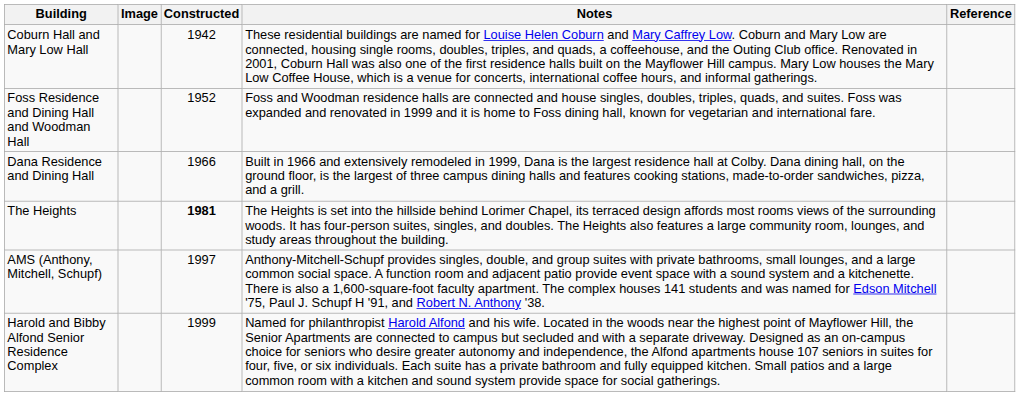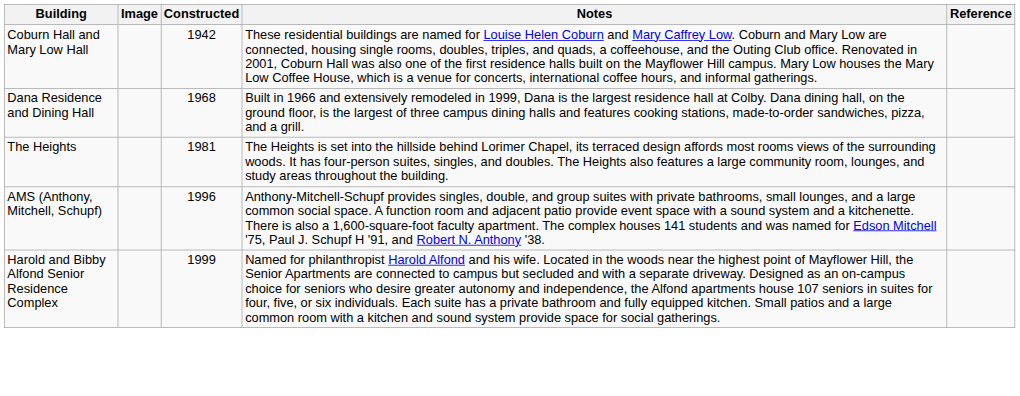 <table class="wikitable sortable" style="width:100%">
 <tr>
 <th style="width:*;">Building</th>
 <th style="width:*;" class="unsortable">Image</th>
 <th style="width:*;">Constructed</th>
 <th style="width:*;" class="unsortable">Notes</th>
 <th wdith="*" class="unsortable">Reference</th>
 </tr>
 <tr valign="top">
 <td>Coburn Hall and Mary Low Hall</td>
 <td style="text-align:center;"></td>
 <td style="text-align:center;">1942</td>
 <td>These residential buildings are named for <a href='#'>Louise Helen Coburn</a> and <a href='#'>Mary Caffrey Low</a>. Coburn and Mary Low are connected, housing single rooms, doubles, triples, and quads, a coffeehouse, and the Outing Club office. Renovated in 2001, Coburn Hall was also one of the first residence halls built on the Mayflower Hill campus. Mary Low houses the Mary Low Coffee House, which is a venue for concerts, international coffee hours, and informal gatherings.</td>
 <td style="text-align:center;"></td>
 </tr>
 <tr valign="top">
-<td>Foss Residence and Dining Hall and Woodman Hall</td>
-<td style="text-align:center;"></td>
-<td style="text-align:center;">1952</td>
-<td>Foss and Woodman residence halls are connected and house singles, doubles, triples, quads, and suites. Foss was expanded and renovated in 1999 and it is home to Foss dining hall, known for vegetarian and international fare.</td>
-<td style="text-align:center;"></td>
-</tr>
-<tr valign="top">
 <td>Dana Residence and Dining Hall</td>
 <td style="text-align:center;"></td>
-<td style="text-align:center;">1966</td>
+<td style="text-align:center;">1968</td>
 <td>Built in 1966 and extensively remodeled in 1999, Dana is the largest residence hall at Colby. Dana dining hall, on the ground floor, is the largest of three campus dining halls and features cooking stations, made-to-order sandwiches, pizza, and a grill.</td>
 <td style="text-align:center;"></td>
 </tr>
 <tr valign="top">
 <td>The Heights</td>
 <td style="text-align:center;"></td>
-<td style="text-align:center;"><strong>1981</strong></td>
+<td style="text-align:center;">1981</td>
 <td>The Heights is set into the hillside behind Lorimer Chapel, its terraced design affords most rooms views of the surrounding woods. It has four-person suites, singles, and doubles. The Heights also features a large community room, lounges, and study areas throughout the building.</td>
 <td style="text-align:center;"></td>
 </tr>
 <tr valign="top">
 <td>AMS (Anthony, Mitchell, Schupf)</td>
 <td style="text-align:center;"></td>
-<td style="text-align:center;">1997</td>
+<td style="text-align:center;">1996</td>
 <td>Anthony-Mitchell-Schupf provides singles, double, and group suites with private bathrooms, small lounges, and a large common social space. A function room and adjacent patio provide event space with a sound system and a kitchenette. There is also a 1,600-square-foot faculty apartment. The complex houses 141 students and was named for <a href='#'>Edson Mitchell</a> '75, Paul J. Schupf H '91, and <a href='#'>Robert N. Anthony</a> '38.</td>
 <td style="text-align:center;"></td>
 </tr>
 <tr valign="top">
 <td>Harold and Bibby Alfond Senior Residence Complex</td>
 <td style="text-align:center;"></td>
 <td style="text-align:center;">1999</td>
 <td>Named for philanthropist <a href='#'>Harold Alfond</a> and his wife. Located in the woods near the highest point of Mayflower Hill, the Senior Apartments are connected to campus but secluded and with a separate driveway. Designed as an on-campus choice for seniors who desire greater autonomy and independence, the Alfond apartments house 107 seniors in suites for four, five, or six individuals. Each suite has a private bathroom and fully equipped kitchen. Small patios and a large common room with a kitchen and sound system provide space for social gatherings.</td>
 <td style="text-align:center;"></td>
 </tr>
 </table>
